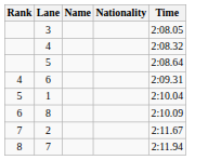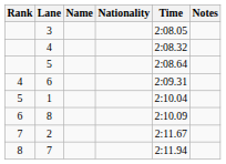 <table class="wikitable sortable" style="text-align:center">
 <tr>
 <th>Rank</th>
 <th>Lane</th>
 <th>Name</th>
 <th>Nationality</th>
 <th>Time</th>
+<th>Notes</th>
 </tr>
 <tr>
 <td></td>
 <td>3</td>
 <td align="left"></td>
 <td align="left"></td>
 <td>2:08.05</td>
+<td></td>
 </tr>
 <tr>
 <td></td>
 <td>4</td>
 <td align="left"></td>
 <td align="left"></td>
 <td>2:08.32</td>
+<td></td>
 </tr>
 <tr>
 <td></td>
 <td>5</td>
 <td align="left"></td>
 <td align="left"></td>
 <td>2:08.64</td>
+<td></td>
 </tr>
 <tr>
 <td>4</td>
 <td>6</td>
 <td align="left"></td>
 <td align="left"></td>
 <td>2:09.31</td>
+<td></td>
 </tr>
 <tr>
 <td>5</td>
 <td>1</td>
 <td align="left"></td>
 <td align="left"></td>
 <td>2:10.04</td>
+<td></td>
 </tr>
 <tr>
 <td>6</td>
 <td>8</td>
 <td align="left"></td>
 <td align="left"></td>
 <td>2:10.09</td>
+<td></td>
 </tr>
 <tr>
 <td>7</td>
 <td>2</td>
 <td align="left"></td>
 <td align="left"></td>
 <td>2:11.67</td>
+<td></td>
 </tr>
 <tr>
 <td>8</td>
 <td>7</td>
 <td align="left"></td>
 <td align="left"></td>
 <td>2:11.94</td>
+<td></td>
 </tr>
 </table>
